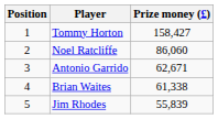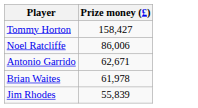 <table class=wikitable>
 <tr>
-<th>Position</th>
 <th>Player</th>
 <th>Prize money (<a href='#'>£</a>)</th>
 </tr>
 <tr>
-<td align=center>1</td>
 <td> <a href='#'>Tommy Horton</a></td>
 <td align=center>158,427</td>
 </tr>
 <tr>
-<td align=center>2</td>
 <td> <a href='#'>Noel Ratcliffe</a></td>
-<td align=center>86,060</td>
+<td align=center>86,006</td>
 </tr>
 <tr>
-<td align=center>3</td>
 <td> <a href='#'>Antonio Garrido</a></td>
 <td align=center>62,671</td>
 </tr>
 <tr>
-<td align=center>4</td>
 <td> <a href='#'>Brian Waites</a></td>
-<td align=center>61,338</td>
+<td align=center>61,978</td>
 </tr>
 <tr>
-<td align=center>5</td>
 <td> <a href='#'>Jim Rhodes</a></td>
 <td align=center>55,839</td>
 </tr>
 </table>
